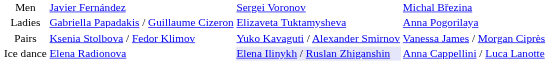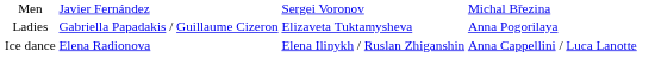 <table>
 <tr>
 <td style="text-align: center;">Men</td>
 <td> <a href='#'>Javier Fernández</a></td>
 <td> <a href='#'>Sergei Voronov</a></td>
 <td> <a href='#'>Michal Březina</a></td>
 </tr>
 <tr>
 <td style="text-align: center;">Ladies</td>
 <td> <a href='#'>Gabriella Papadakis</a> / <a href='#'>Guillaume Cizeron</a></td>
 <td> <a href='#'>Elizaveta Tuktamysheva</a></td>
 <td> <a href='#'>Anna Pogorilaya</a></td>
 </tr>
 <tr>
-<td style="text-align: center;">Pairs</td>
-<td> <a href='#'>Ksenia Stolbova</a> / <a href='#'>Fedor Klimov</a></td>
-<td> <a href='#'>Yuko Kavaguti</a> / <a href='#'>Alexander Smirnov</a></td>
-<td> <a href='#'>Vanessa James</a> / <a href='#'>Morgan Ciprès</a></td>
-</tr>
-<tr>
 <td style="text-align: center;">Ice dance</td>
 <td> <a href='#'>Elena Radionova</a></td>
-<td style="background: lavender;"> <a href='#'>Elena Ilinykh</a> / <a href='#'>Ruslan Zhiganshin</a></td>
+<td> <a href='#'>Elena Ilinykh</a> / <a href='#'>Ruslan Zhiganshin</a></td>
 <td> <a href='#'>Anna Cappellini</a> / <a href='#'>Luca Lanotte</a></td>
 </tr>
 </table>
